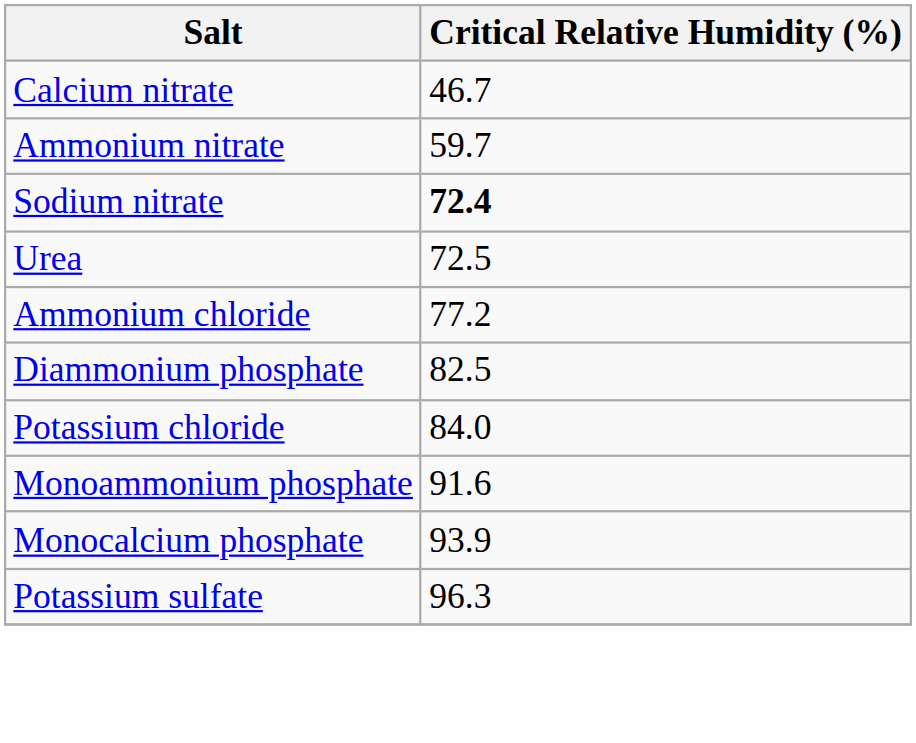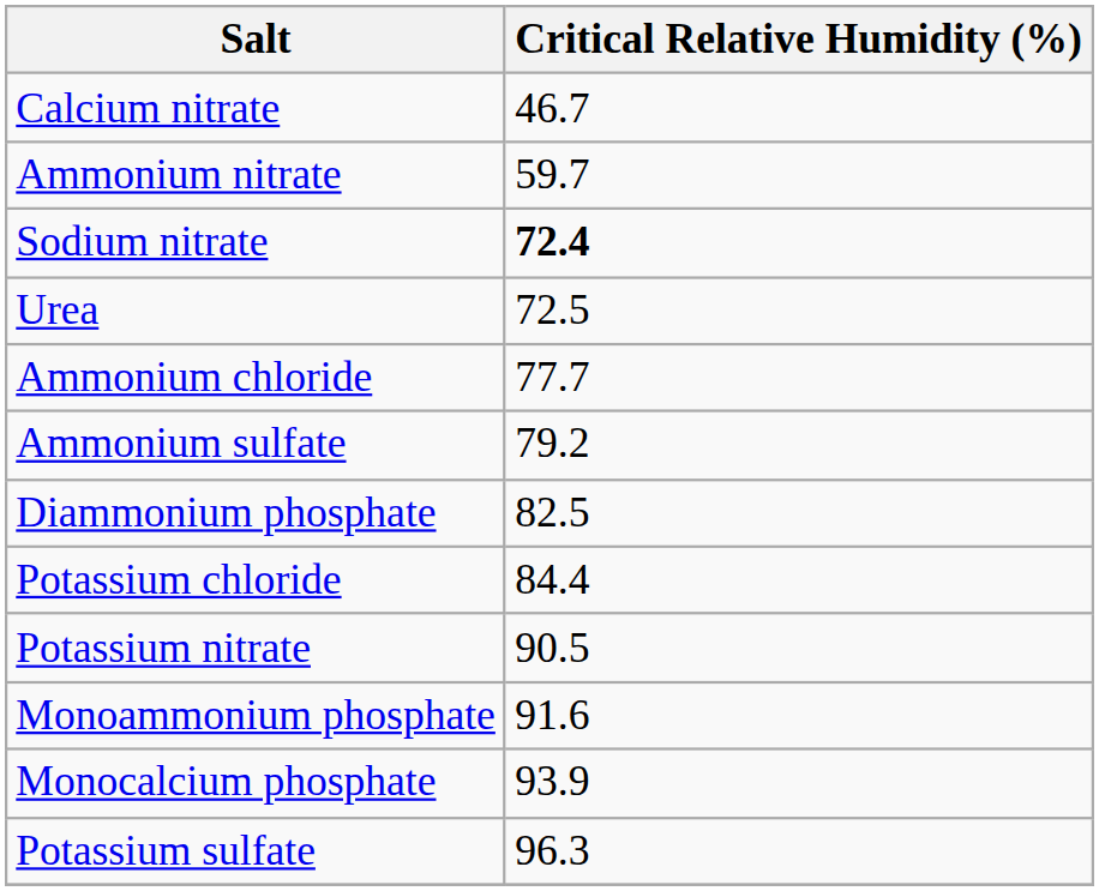 <table class="wikitable sortable">
 <tr>
 <th>Salt</th>
 <th>Critical Relative Humidity (%)</th>
 </tr>
 <tr>
 <td><a href='#'>Calcium nitrate</a></td>
 <td>46.7</td>
 </tr>
 <tr>
 <td><a href='#'>Ammonium nitrate</a></td>
 <td>59.7</td>
 </tr>
 <tr>
 <td><a href='#'>Sodium nitrate</a></td>
 <td><strong>72.4</strong></td>
 </tr>
 <tr>
 <td><a href='#'>Urea</a></td>
 <td>72.5</td>
 </tr>
 <tr>
 <td><a href='#'>Ammonium chloride</a></td>
-<td>77.2</td>
+<td>77.7</td>
+</tr>
+<tr>
+<td><a href='#'>Ammonium sulfate</a></td>
+<td>79.2</td>
 </tr>
 <tr>
 <td><a href='#'>Diammonium phosphate</a></td>
 <td>82.5</td>
 </tr>
 <tr>
 <td><a href='#'>Potassium chloride</a></td>
-<td>84.0</td>
+<td>84.4</td>
+</tr>
+<tr>
+<td><a href='#'>Potassium nitrate</a></td>
+<td>90.5</td>
 </tr>
 <tr>
 <td><a href='#'>Monoammonium phosphate</a></td>
 <td>91.6</td>
 </tr>
 <tr>
 <td><a href='#'>Monocalcium phosphate</a></td>
 <td>93.9</td>
 </tr>
 <tr>
 <td><a href='#'>Potassium sulfate</a></td>
 <td>96.3</td>
 </tr>
 <tr>
 </tr>
 </table>
